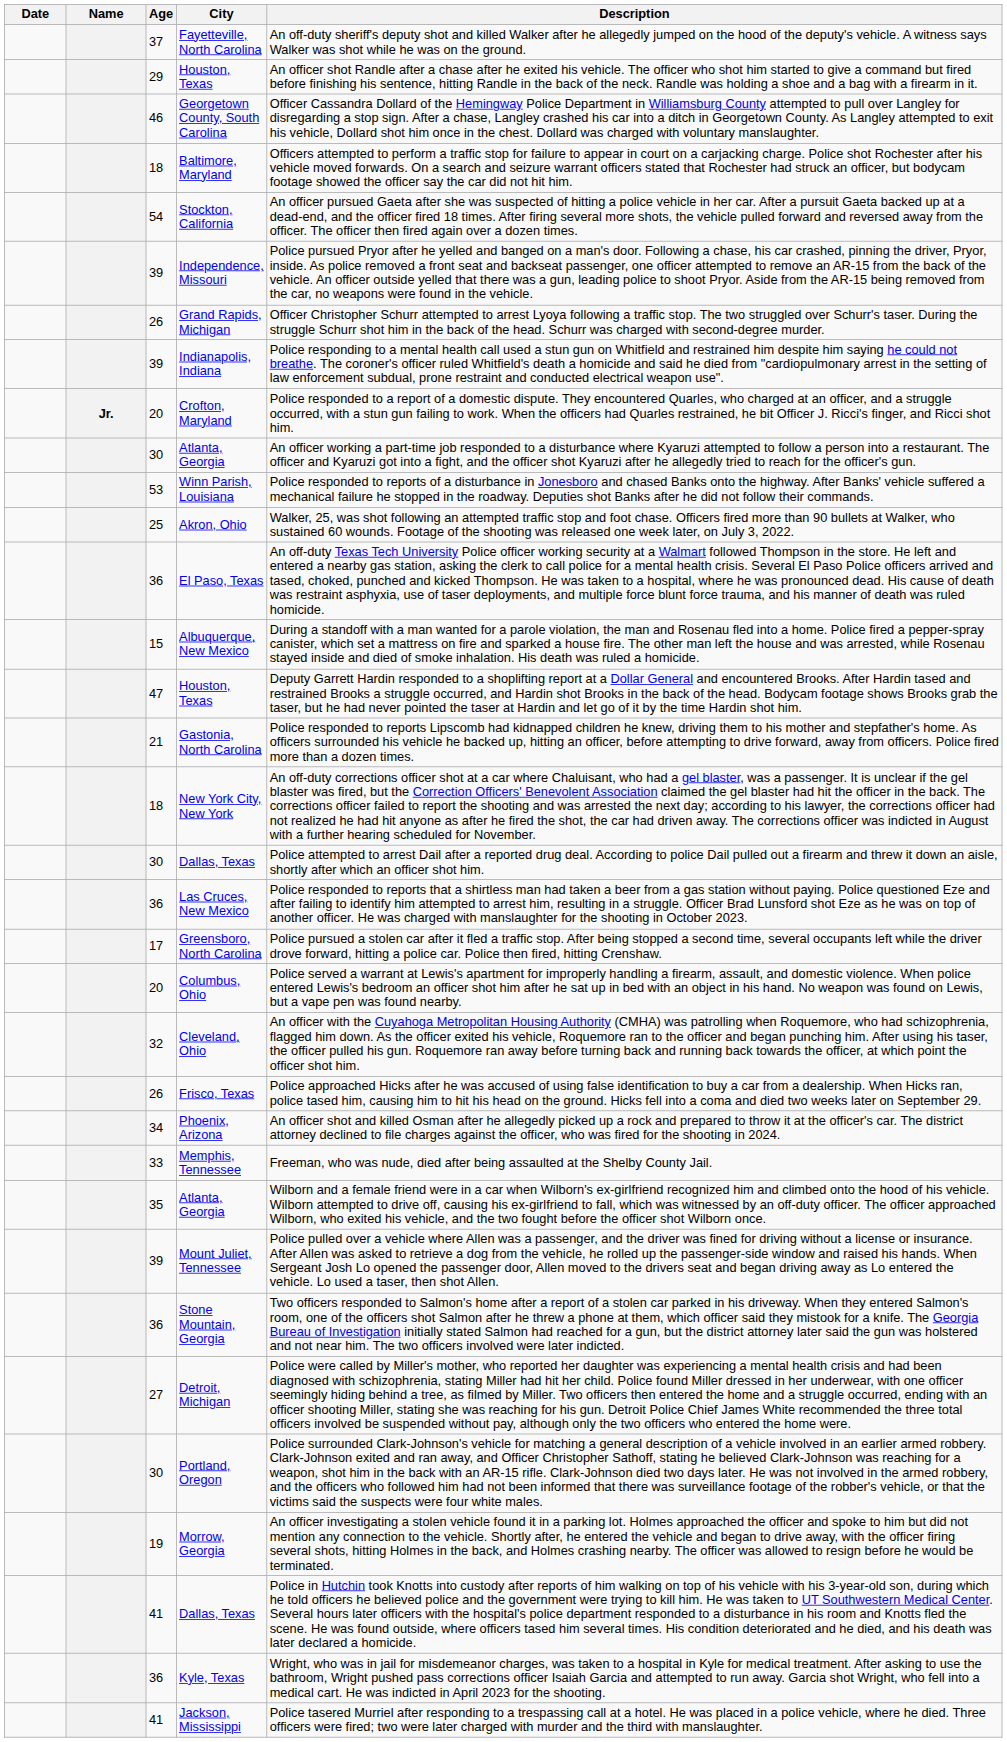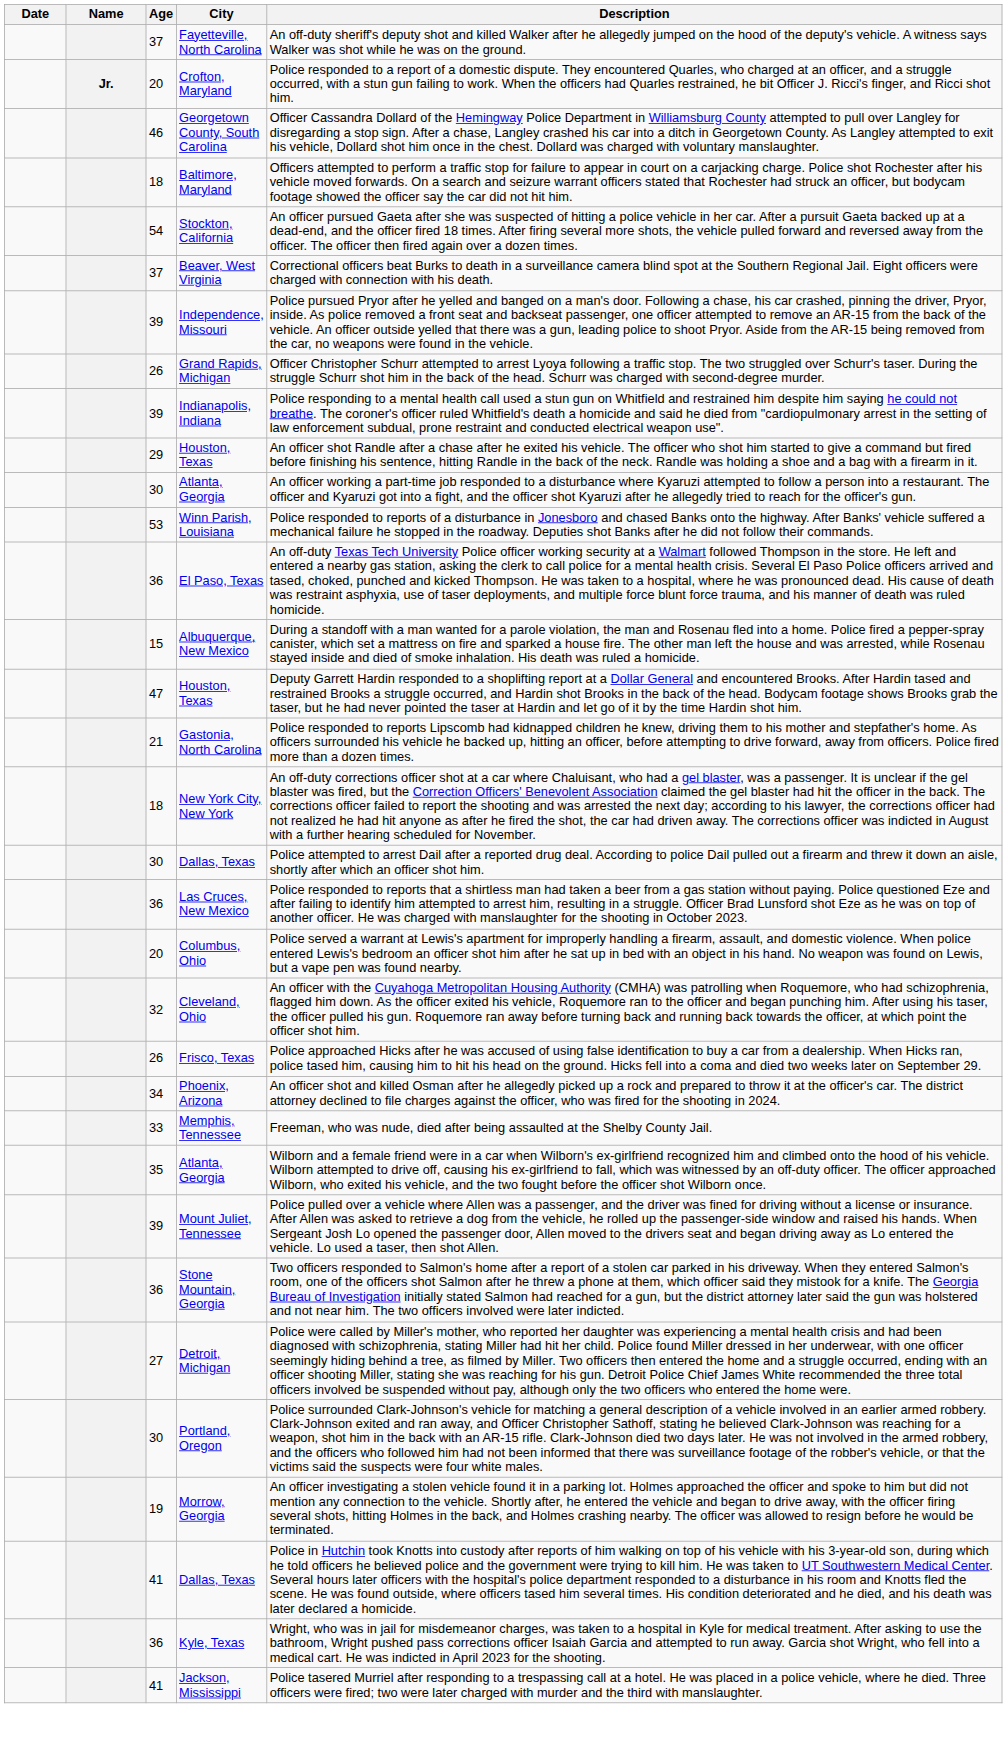 <table class="wikitable sortable plainrowheaders">
 <tr>
 <th scope="col" style="width:6.2%">Date</th>
 <th scope="col" style="width:8%">Name</th>
 <th scope="col" style="width:2.8%">Age</th>
 <th scope="col" style="width:8%">City</th>
 <th scope="col" class="unsortable">Description</th>
 </tr>
 <tr>
 <td></td>
 <th scope="row"></th>
 <td>37</td>
 <td><a href='#'>Fayetteville, North Carolina</a></td>
 <td>An off-duty sheriff's deputy shot and killed Walker after he allegedly jumped on the hood of the deputy's vehicle. A witness says Walker was shot while he was on the ground.</td>
 </tr>
 <tr>
 <td></td>
-<th scope="row"></th>
-<td>29</td>
-<td><a href='#'>Houston, Texas</a></td>
-<td>An officer shot Randle after a chase after he exited his vehicle. The officer who shot him started to give a command but fired before finishing his sentence, hitting Randle in the back of the neck. Randle was holding a shoe and a bag with a firearm in it.</td>
+<th scope="row"> Jr.</th>
+<td>20</td>
+<td><a href='#'>Crofton, Maryland</a></td>
+<td>Police responded to a report of a domestic dispute. They encountered Quarles, who charged at an officer, and a struggle occurred, with a stun gun failing to work. When the officers had Quarles restrained, he bit Officer J. Ricci's finger, and Ricci shot him.</td>
 </tr>
 <tr>
 <td></td>
 <th scope="row"></th>
 <td>46</td>
 <td><a href='#'>Georgetown County, South Carolina</a></td>
 <td>Officer Cassandra Dollard of the <a href='#'>Hemingway</a> Police Department in <a href='#'>Williamsburg County</a> attempted to pull over Langley for disregarding a stop sign. After a chase, Langley crashed his car into a ditch in Georgetown County. As Langley attempted to exit his vehicle, Dollard shot him once in the chest. Dollard was charged with voluntary manslaughter.</td>
 </tr>
 <tr>
 <td></td>
 <th scope="row"></th>
 <td>18</td>
 <td><a href='#'>Baltimore, Maryland</a></td>
 <td>Officers attempted to perform a traffic stop for failure to appear in court on a carjacking charge. Police shot Rochester after his vehicle moved forwards. On a search and seizure warrant officers stated that Rochester had struck an officer, but bodycam footage showed the officer say the car did not hit him.</td>
 </tr>
 <tr>
 <td></td>
 <th scope="row"></th>
 <td>54</td>
 <td><a href='#'>Stockton, California</a></td>
 <td>An officer pursued Gaeta after she was suspected of hitting a police vehicle in her car. After a pursuit Gaeta backed up at a dead-end, and the officer fired 18 times. After firing several more shots, the vehicle pulled forward and reversed away from the officer. The officer then fired again over a dozen times.</td>
 </tr>
 <tr>
 <td></td>
 <th scope="row"></th>
+<td>37</td>
+<td><a href='#'>Beaver, West Virginia</a></td>
+<td>Correctional officers beat Burks to death in a surveillance camera blind spot at the Southern Regional Jail. Eight officers were charged with connection with his death.</td>
+</tr>
+<tr>
+<td></td>
+<th scope="row"></th>
 <td>39</td>
 <td><a href='#'>Independence, Missouri</a></td>
 <td>Police pursued Pryor after he yelled and banged on a man's door. Following a chase, his car crashed, pinning the driver, Pryor, inside. As police removed a front seat and backseat passenger, one officer attempted to remove an AR-15 from the back of the vehicle. An officer outside yelled that there was a gun, leading police to shoot Pryor. Aside from the AR-15 being removed from the car, no weapons were found in the vehicle.</td>
 </tr>
 <tr>
 <td></td>
 <th scope="row"></th>
 <td>26</td>
 <td><a href='#'>Grand Rapids, Michigan</a></td>
 <td>Officer Christopher Schurr attempted to arrest Lyoya following a traffic stop. The two struggled over Schurr's taser. During the struggle Schurr shot him in the back of the head. Schurr was charged with second-degree murder.</td>
 </tr>
 <tr>
 <td></td>
 <th scope="row"></th>
 <td>39</td>
 <td><a href='#'>Indianapolis, Indiana</a></td>
 <td>Police responding to a mental health call used a stun gun on Whitfield and restrained him despite him saying <a href='#'>he could not breathe</a>. The coroner's officer ruled Whitfield's death a homicide and said he died from "cardiopulmonary arrest in the setting of law enforcement subdual, prone restraint and conducted electrical weapon use".</td>
 </tr>
 <tr>
 <td></td>
-<th scope="row"> Jr.</th>
-<td>20</td>
-<td><a href='#'>Crofton, Maryland</a></td>
-<td>Police responded to a report of a domestic dispute. They encountered Quarles, who charged at an officer, and a struggle occurred, with a stun gun failing to work. When the officers had Quarles restrained, he bit Officer J. Ricci's finger, and Ricci shot him.</td>
+<th scope="row"></th>
+<td>29</td>
+<td><a href='#'>Houston, Texas</a></td>
+<td>An officer shot Randle after a chase after he exited his vehicle. The officer who shot him started to give a command but fired before finishing his sentence, hitting Randle in the back of the neck. Randle was holding a shoe and a bag with a firearm in it.</td>
 </tr>
 <tr>
 <td></td>
 <th scope="row"></th>
 <td>30</td>
 <td><a href='#'>Atlanta, Georgia</a></td>
 <td>An officer working a part-time job responded to a disturbance where Kyaruzi attempted to follow a person into a restaurant. The officer and Kyaruzi got into a fight, and the officer shot Kyaruzi after he allegedly tried to reach for the officer's gun.</td>
 </tr>
 <tr>
 <td></td>
 <th scope="row"></th>
 <td>53</td>
 <td><a href='#'>Winn Parish, Louisiana</a></td>
 <td>Police responded to reports of a disturbance in <a href='#'>Jonesboro</a> and chased Banks onto the highway. After Banks' vehicle suffered a mechanical failure he stopped in the roadway. Deputies shot Banks after he did not follow their commands.</td>
-</tr>
-<tr>
-<td></td>
-<th scope="row"></th>
-<td>25</td>
-<td><a href='#'>Akron, Ohio</a></td>
-<td>Walker, 25, was shot following an attempted traffic stop and foot chase. Officers fired more than 90 bullets at Walker, who sustained 60 wounds. Footage of the shooting was released one week later, on July 3, 2022.</td>
 </tr>
 <tr>
 <td></td>
 <th scope="row"></th>
 <td>36</td>
 <td><a href='#'>El Paso, Texas</a></td>
 <td>An off-duty <a href='#'>Texas Tech University</a> Police officer working security at a <a href='#'>Walmart</a> followed Thompson in the store. He left and entered a nearby gas station, asking the clerk to call police for a mental health crisis. Several El Paso Police officers arrived and  tased, choked, punched and kicked Thompson. He was taken to a hospital, where he was pronounced dead. His cause of death was restraint asphyxia, use of taser deployments, and multiple force blunt force trauma, and his manner of death was ruled homicide.</td>
 </tr>
 <tr>
 <td></td>
 <th scope="row"></th>
 <td>15</td>
 <td><a href='#'>Albuquerque, New Mexico</a></td>
 <td>During a standoff with a man wanted for a parole violation, the man and Rosenau fled into a home. Police fired a pepper-spray canister, which set a mattress on fire and sparked a house fire. The other man left the house and was arrested, while Rosenau stayed inside and died of smoke inhalation. His death was ruled a homicide.</td>
 </tr>
 <tr>
 <td></td>
 <th scope="row"></th>
 <td>47</td>
 <td><a href='#'>Houston, Texas</a></td>
 <td>Deputy Garrett Hardin responded to a shoplifting report at a <a href='#'>Dollar General</a> and encountered Brooks. After Hardin tased and restrained Brooks a struggle occurred, and Hardin shot Brooks in the back of the head. Bodycam footage shows Brooks grab the taser, but he had never pointed the taser at Hardin and let go of it by the time Hardin shot him.</td>
 </tr>
 <tr>
 <td></td>
 <th scope="row"></th>
 <td>21</td>
 <td><a href='#'>Gastonia, North Carolina</a></td>
 <td>Police responded to reports Lipscomb had kidnapped children he knew, driving them to his mother and stepfather's home. As officers surrounded his vehicle he backed up, hitting an officer, before attempting to drive forward, away from officers. Police fired more than a dozen times.</td>
 </tr>
 <tr>
 <td></td>
 <th scope="row"></th>
 <td>18</td>
 <td><a href='#'>New York City, New York</a></td>
 <td>An off-duty corrections officer shot at a car where Chaluisant, who had a <a href='#'>gel blaster</a>, was a passenger. It is unclear if the gel blaster was fired, but the <a href='#'>Correction Officers' Benevolent Association</a> claimed the gel blaster had hit the officer in the back. The corrections officer failed to report the shooting and was arrested the next day; according to his lawyer, the corrections officer had not realized he had hit anyone as after he fired the shot, the car had driven away. The corrections officer was indicted in August with a further hearing scheduled for November.</td>
 </tr>
 <tr>
 <td></td>
 <th scope="row"></th>
 <td>30</td>
 <td><a href='#'>Dallas, Texas</a></td>
 <td>Police attempted to arrest Dail after a reported drug deal. According to police Dail pulled out a firearm and threw it down an aisle, shortly after which an officer shot him.</td>
 </tr>
 <tr>
 <td></td>
 <th scope="row"></th>
 <td>36</td>
 <td><a href='#'>Las Cruces, New Mexico</a></td>
 <td>Police responded to reports that a shirtless man had taken a beer from a gas station without paying. Police questioned Eze and after failing to identify him attempted to arrest him, resulting in a struggle. Officer Brad Lunsford shot Eze as he was on top of another officer. He was charged with manslaughter for the shooting in October 2023.</td>
-</tr>
-<tr>
-<td></td>
-<th scope="row"></th>
-<td>17</td>
-<td><a href='#'>Greensboro, North Carolina</a></td>
-<td>Police pursued a stolen car after it fled a traffic stop. After being stopped a second time, several occupants left while the driver drove forward, hitting a police car. Police then fired, hitting Crenshaw.</td>
 </tr>
 <tr>
 <td></td>
 <th scope="row"></th>
 <td>20</td>
 <td><a href='#'>Columbus, Ohio</a></td>
 <td>Police served a warrant at Lewis's apartment for improperly handling a firearm, assault, and domestic violence. When police entered Lewis's bedroom an officer shot him after he sat up in bed with an object in his hand. No weapon was found on Lewis, but a vape pen was found nearby.</td>
 </tr>
 <tr>
 <td></td>
 <th scope="row"></th>
 <td>32</td>
 <td><a href='#'>Cleveland, Ohio</a></td>
 <td>An officer with the <a href='#'>Cuyahoga Metropolitan Housing Authority</a> (CMHA) was patrolling when Roquemore, who had schizophrenia, flagged him down. As the officer exited his vehicle, Roquemore ran to the officer and began punching him. After using his taser, the officer pulled his gun. Roquemore ran away before turning back and running back towards the officer, at which point the officer shot him.</td>
 </tr>
 <tr>
 <td></td>
 <th scope="row"></th>
 <td>26</td>
 <td><a href='#'>Frisco, Texas</a></td>
 <td>Police approached Hicks after he was accused of using false identification to buy a car from a dealership. When Hicks ran, police tased him, causing him to hit his head on the ground. Hicks fell into a coma and died two weeks later on September 29.</td>
 </tr>
 <tr>
 <td></td>
 <th scope="row"></th>
 <td>34</td>
 <td><a href='#'>Phoenix, Arizona</a></td>
 <td>An officer shot and killed Osman after he allegedly picked up a rock and prepared to throw it at the officer's car. The district attorney declined to file charges against the officer, who was fired for the shooting in 2024.</td>
 </tr>
 <tr>
 <td></td>
 <th scope="row"></th>
 <td>33</td>
 <td><a href='#'>Memphis, Tennessee</a></td>
 <td>Freeman, who was nude, died after being assaulted at the Shelby County Jail.</td>
 </tr>
 <tr>
 <td></td>
 <th scope="row"></th>
 <td>35</td>
 <td><a href='#'>Atlanta, Georgia</a></td>
 <td>Wilborn and a female friend were in a car when Wilborn's ex-girlfriend recognized him and climbed onto the hood of his vehicle. Wilborn attempted to drive off, causing his ex-girlfriend to fall, which was witnessed by an off-duty officer. The officer approached Wilborn, who exited his vehicle, and the two fought before the officer shot Wilborn once.</td>
 </tr>
 <tr>
 <td></td>
 <th scope="row"></th>
 <td>39</td>
 <td><a href='#'>Mount Juliet, Tennessee</a></td>
 <td>Police pulled over a vehicle where Allen was a passenger, and the driver was fined for driving without a license or insurance. After Allen was asked to retrieve a dog from the vehicle, he rolled up the passenger-side window and raised his hands. When Sergeant Josh Lo opened the passenger door, Allen moved to the drivers seat and began driving away as Lo entered the vehicle. Lo used a taser, then shot Allen.</td>
 </tr>
 <tr>
 <td></td>
 <th scope="row"></th>
 <td>36</td>
 <td><a href='#'>Stone Mountain, Georgia</a></td>
 <td>Two officers responded to Salmon's home after a report of a stolen car parked in his driveway. When they entered Salmon's room, one of the officers shot Salmon after he threw a phone at them, which officer said they mistook for a knife. The <a href='#'>Georgia Bureau of Investigation</a> initially stated Salmon had reached for a gun, but the district attorney later said the gun was holstered and not near him. The two officers involved were later indicted.</td>
 </tr>
 <tr>
 <td></td>
 <th scope="row"></th>
 <td>27</td>
 <td><a href='#'>Detroit, Michigan</a></td>
 <td>Police were called by Miller's mother, who reported her daughter was experiencing a mental health crisis and had been diagnosed with schizophrenia, stating Miller had hit her child. Police found Miller dressed in her underwear, with one officer seemingly hiding behind a tree, as filmed by Miller. Two officers then entered the home and a struggle occurred, ending with an officer shooting Miller, stating she was reaching for his gun. Detroit Police Chief James White recommended the three total officers involved be suspended without pay, although only the two officers who entered the home were.</td>
 </tr>
 <tr>
 <td></td>
 <th scope="row"></th>
 <td>30</td>
 <td><a href='#'>Portland, Oregon</a></td>
 <td>Police surrounded Clark-Johnson's vehicle for matching a general description of a vehicle involved in an earlier armed robbery. Clark-Johnson exited and ran away, and Officer Christopher Sathoff, stating he believed Clark-Johnson was reaching for a weapon, shot him in the back with an AR-15 rifle. Clark-Johnson died two days later. He was not involved in the armed robbery, and the officers who followed him had not been informed that there was surveillance footage of the robber's vehicle, or that the victims said the suspects were four white males.</td>
 </tr>
 <tr>
 <td></td>
 <th scope="row"></th>
 <td>19</td>
 <td><a href='#'>Morrow, Georgia</a></td>
 <td>An officer investigating a stolen vehicle found it in a parking lot. Holmes approached the officer and spoke to him but did not mention any connection to the vehicle. Shortly after, he entered the vehicle and began to drive away, with the officer firing several shots, hitting Holmes in the back, and Holmes crashing nearby. The officer was allowed to resign before he would be terminated.</td>
 </tr>
 <tr>
 <td></td>
 <th scope="row"></th>
 <td>41</td>
 <td><a href='#'>Dallas, Texas</a></td>
 <td>Police in <a href='#'>Hutchin</a> took Knotts into custody after reports of him walking on top of his vehicle with his 3-year-old son, during which he told officers he believed police and the government were trying to kill him. He was taken to <a href='#'>UT Southwestern Medical Center</a>. Several hours later officers with the hospital's police department responded to a disturbance in his room and Knotts fled the scene. He was found outside, where officers tased him several times. His condition deteriorated and he died, and his death was later declared a homicide.</td>
 </tr>
 <tr>
 <td></td>
 <th scope="row"></th>
 <td>36</td>
 <td><a href='#'>Kyle, Texas</a></td>
 <td>Wright, who was in jail for misdemeanor charges, was taken to a hospital in Kyle for medical treatment. After asking to use the bathroom, Wright pushed pass corrections officer Isaiah Garcia and attempted to run away. Garcia shot Wright, who fell into a medical cart. He was indicted in April 2023 for the shooting.</td>
 </tr>
 <tr>
 <td></td>
 <th scope="row"></th>
 <td>41</td>
 <td><a href='#'>Jackson, Mississippi</a></td>
 <td>Police tasered Murriel after responding to a trespassing call at a hotel. He was placed in a police vehicle, where he died. Three officers were fired; two were later charged with murder and the third with manslaughter.</td>
 </tr>
 </table>
